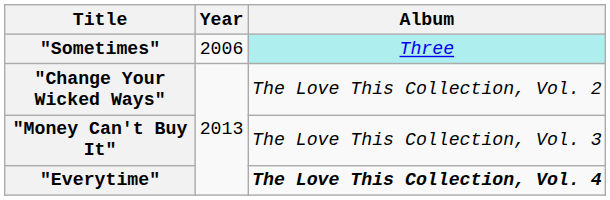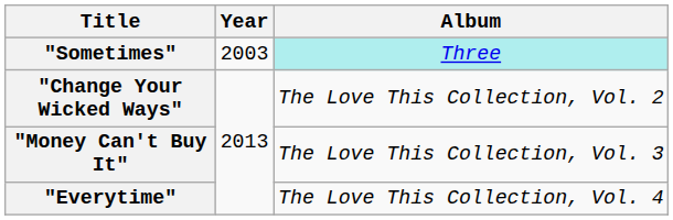 <table class="wikitable plainrowheaders" style="text-align:center;" border="1">
 <tr>
 <th scope="col" style="width:10em;">Title</th>
 <th scope="col">Year</th>
 <th scope="col">Album</th>
 </tr>
 <tr>
 <th scope="row">"Sometimes"</th>
-<td>2006</td>
+<td>2003</td>
 <td style="background: paleturquoise;"><em><a href='#'>Three</a></em></td>
 </tr>
 <tr>
 <th scope="row">"Change Your Wicked Ways"</th>
 <td rowspan="3">2013</td>
 <td><em>The Love This Collection, Vol. 2</em></td>
 </tr>
 <tr>
 <th scope="row">"Money Can't Buy It"</th>
 <td><em>The Love This Collection, Vol. 3</em></td>
 </tr>
 <tr>
 <th scope="row">"Everytime"</th>
-<td><strong><em>The Love This Collection, Vol. 4</em></strong></td>
+<td><em>The Love This Collection, Vol. 4</em></td>
 </tr>
 </table>
